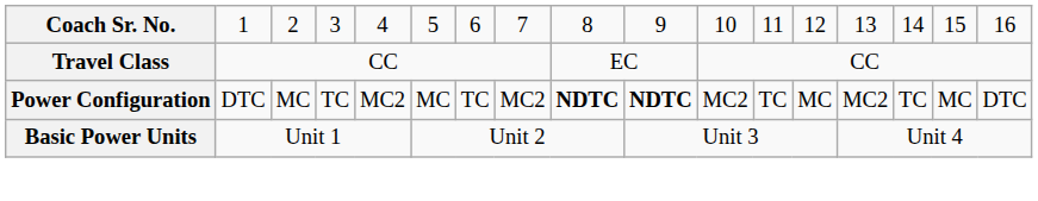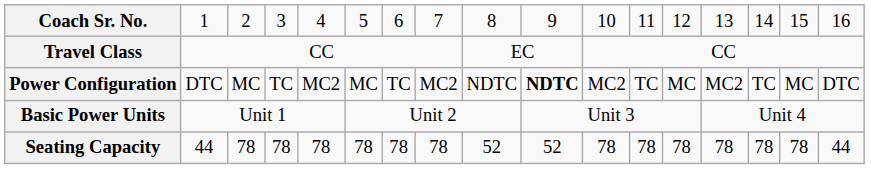 <table class="wikitable" style="text-align: center; font-size: small;">
 <tr>
 <th>Coach Sr. No.</th>
 <td>1</td>
 <td>2</td>
 <td>3</td>
 <td>4</td>
 <td>5</td>
 <td>6</td>
 <td>7</td>
 <td>8</td>
 <td>9</td>
 <td>10</td>
 <td>11</td>
 <td>12</td>
 <td>13</td>
 <td>14</td>
 <td>15</td>
 <td>16</td>
 </tr>
 <tr>
 <th>Travel Class</th>
 <td colspan="7">CC</td>
 <td colspan="2">EC</td>
 <td colspan="7">CC</td>
 </tr>
 <tr>
 <th>Power Configuration</th>
 <td>DTC</td>
 <td>MC</td>
 <td>TC</td>
 <td>MC2</td>
 <td>MC</td>
 <td>TC</td>
 <td>MC2</td>
-<td><strong>NDTC</strong></td>
+<td>NDTC</td>
 <td><strong>NDTC</strong></td>
 <td>MC2</td>
 <td>TC</td>
 <td>MC</td>
 <td>MC2</td>
 <td>TC</td>
 <td>MC</td>
 <td>DTC</td>
 </tr>
 <tr>
 <th>Basic Power Units</th>
 <td colspan="4">Unit 1</td>
 <td colspan="4">Unit 2</td>
 <td colspan="4">Unit 3</td>
 <td colspan="4">Unit 4</td>
 </tr>
+<tr>
+<th>Seating Capacity</th>
+<td>44</td>
+<td>78</td>
+<td>78</td>
+<td>78</td>
+<td>78</td>
+<td>78</td>
+<td>78</td>
+<td>52</td>
+<td>52</td>
+<td>78</td>
+<td>78</td>
+<td>78</td>
+<td>78</td>
+<td>78</td>
+<td>78</td>
+<td>44</td>
+</tr>
 </table>
